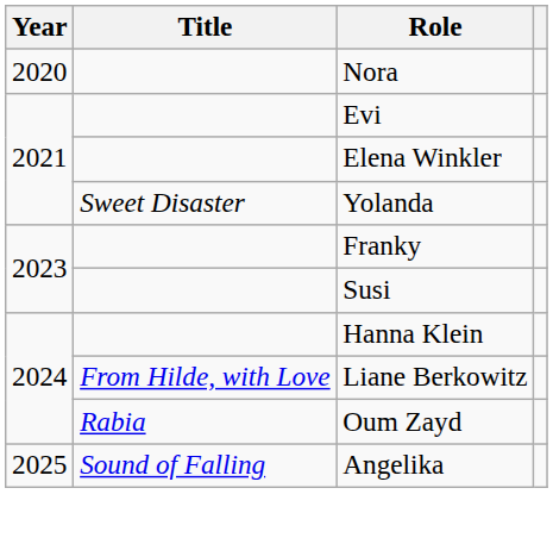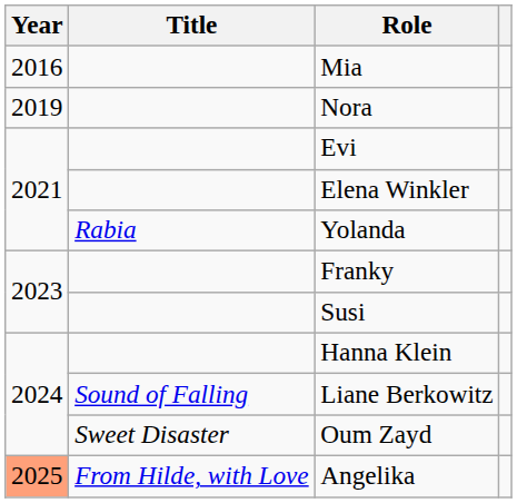 <table class="wikitable sortable">
 <tr>
 <th>Year</th>
 <th>Title</th>
 <th>Role</th>
 <th class="unsortable"></th>
 </tr>
 <tr>
-<td>2020</td>
+<td>2016</td>
+<td><em></em></td>
+<td>Mia</td>
+<td></td>
+</tr>
+<tr>
+<td>2019</td>
 <td><em></em></td>
 <td>Nora</td>
 <td></td>
 </tr>
 <tr>
 <td rowspan="3">2021</td>
 <td><em></em></td>
 <td>Evi</td>
 <td></td>
 </tr>
 <tr>
 <td><em></em></td>
 <td>Elena Winkler</td>
 <td></td>
 </tr>
 <tr>
-<td><em>Sweet Disaster</em></td>
+<td><em><a href='#'>Rabia</a></em></td>
 <td>Yolanda</td>
 <td></td>
 </tr>
 <tr>
 <td rowspan="2">2023</td>
 <td><em></em></td>
 <td>Franky</td>
 <td></td>
 </tr>
 <tr>
 <td><em></em></td>
 <td>Susi</td>
 <td></td>
 </tr>
 <tr>
 <td rowspan="3">2024</td>
 <td><em></em></td>
 <td>Hanna Klein</td>
 <td></td>
 </tr>
 <tr>
-<td><em><a href='#'>From Hilde, with Love</a></em></td>
+<td><em><a href='#'>Sound of Falling</a></em></td>
 <td>Liane Berkowitz</td>
 <td></td>
 </tr>
 <tr>
-<td><em><a href='#'>Rabia</a></em></td>
+<td><em>Sweet Disaster</em></td>
 <td>Oum Zayd</td>
 <td></td>
 </tr>
 <tr>
-<td>2025</td>
-<td><em><a href='#'>Sound of Falling</a></em></td>
+<td style="background: lightsalmon;">2025</td>
+<td><em><a href='#'>From Hilde, with Love</a></em></td>
 <td>Angelika</td>
 <td></td>
 </tr>
 </table>
